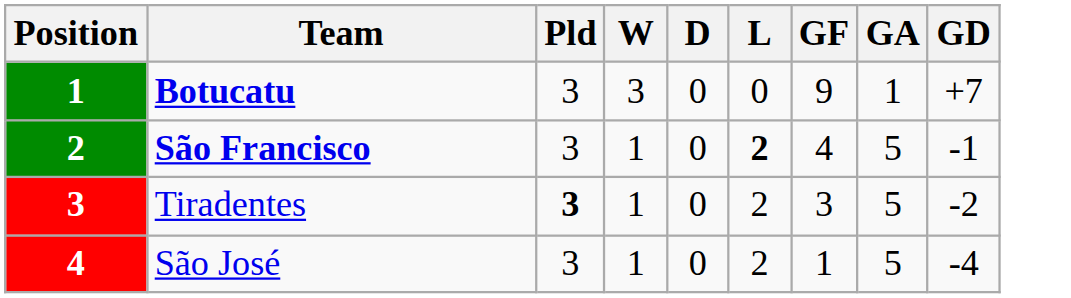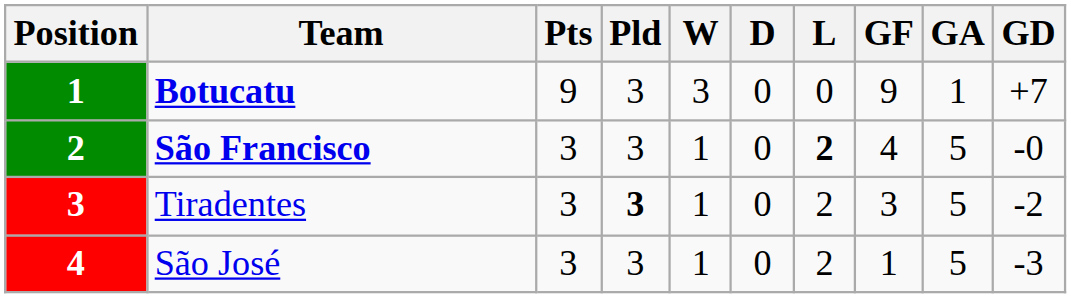 <table class="wikitable">
 <tr>
 <th width=20>Position</th>
 <th width=165>Team</th>
+<th width=20>Pts</th>
 <th width=20>Pld</th>
 <th width=20>W</th>
 <th width=20>D</th>
 <th width=20>L</th>
 <th width=20>GF</th>
 <th width=20>GA</th>
 <th width=20>GD</th>
 </tr>
 <tr>
 <td style="background:#008B00; color:white; text-align:center"><strong>1</strong></td>
 <td> <strong><a href='#'>Botucatu</a></strong></td>
+<td style="text-align:center">9</td>
 <td style="text-align:center">3</td>
 <td style="text-align:center">3</td>
 <td style="text-align:center">0</td>
 <td style="text-align:center">0</td>
 <td style="text-align:center">9</td>
 <td style="text-align:center">1</td>
 <td style="text-align:center">+7</td>
 </tr>
 <tr>
 <td style="background:#008B00; color:white; text-align:center"><strong>2</strong></td>
 <td> <strong><a href='#'>São Francisco</a></strong></td>
 <td style="text-align:center">3</td>
+<td style="text-align:center">3</td>
 <td style="text-align:center">1</td>
 <td style="text-align:center">0</td>
 <td style="text-align:center"><strong>2</strong></td>
 <td style="text-align:center">4</td>
 <td style="text-align:center">5</td>
-<td style="text-align:center">-1</td>
+<td style="text-align:center">-0</td>
 </tr>
 <tr>
 <td style="background:#FF0000; color:white; text-align:center"><strong>3</strong></td>
 <td> <a href='#'>Tiradentes</a></td>
+<td style="text-align:center">3</td>
 <td style="text-align:center"><strong>3</strong></td>
 <td style="text-align:center">1</td>
 <td style="text-align:center">0</td>
 <td style="text-align:center">2</td>
 <td style="text-align:center">3</td>
 <td style="text-align:center">5</td>
 <td style="text-align:center">-2</td>
 </tr>
 <tr>
 <td style="background:#ff0000; color:white; text-align:center"><strong>4</strong></td>
 <td> <a href='#'>São José</a></td>
 <td style="text-align:center">3</td>
+<td style="text-align:center">3</td>
 <td style="text-align:center">1</td>
 <td style="text-align:center">0</td>
 <td style="text-align:center">2</td>
 <td style="text-align:center">1</td>
 <td style="text-align:center">5</td>
-<td style="text-align:center">-4</td>
+<td style="text-align:center">-3</td>
 </tr>
 </table>
